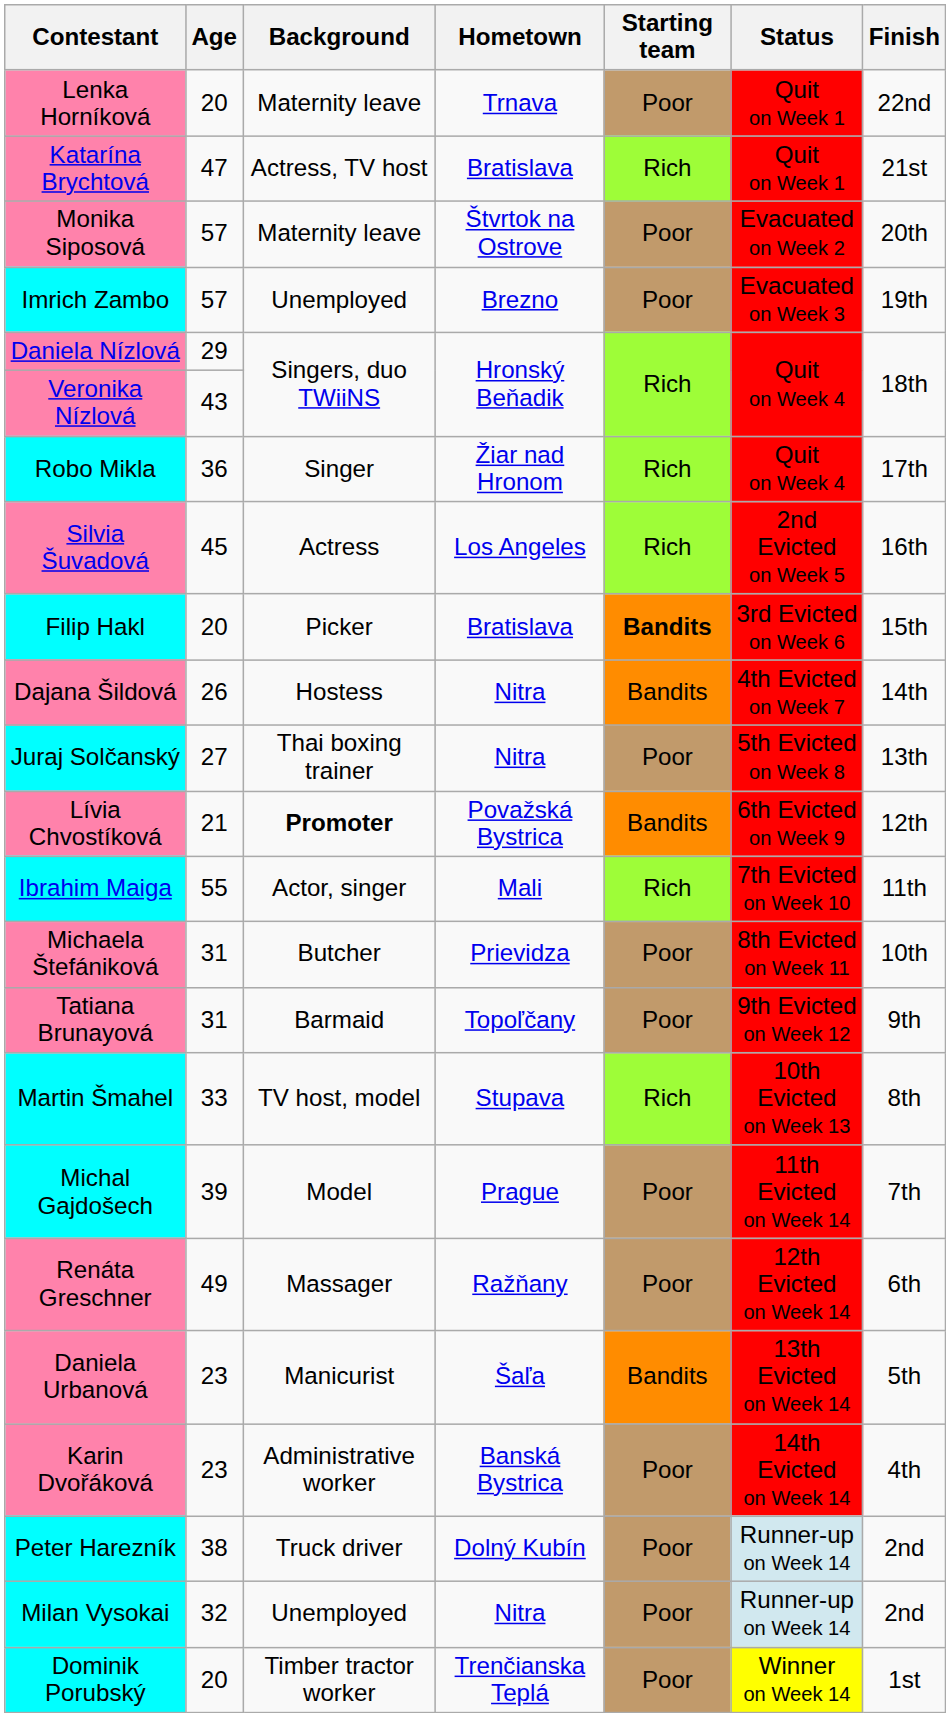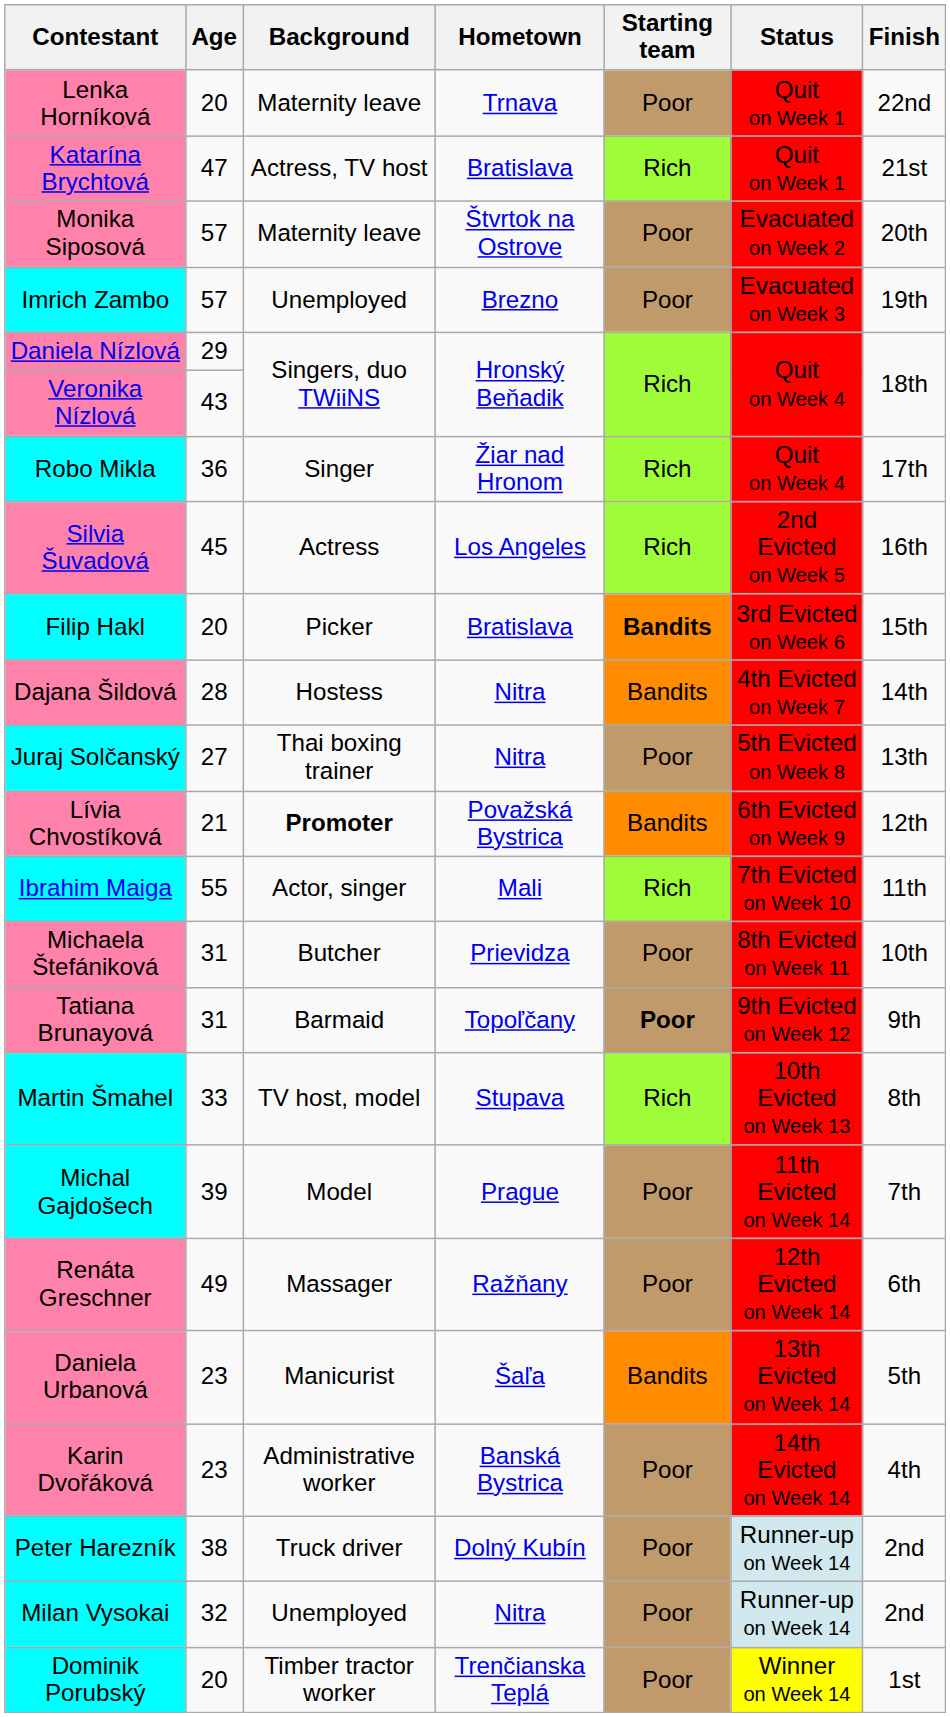 <table class="wikitable sortable" style="margin:auto; text-align:center">
 <tr>
 <th>Contestant</th>
 <th>Age</th>
 <th>Background</th>
 <th>Hometown</th>
 <th>Starting team</th>
 <th>Status</th>
 <th>Finish</th>
 </tr>
 <tr>
 <td style="background:#FF82AB;" colspan=1>Lenka Horníková</td>
 <td>20</td>
 <td>Maternity leave</td>
 <td><a href='#'>Trnava</a></td>
 <td style="background:#C19A6B" colspan=1>Poor</td>
 <td style="background:#ff0000;">Quit<br><small>on Week 1</small></td>
 <td>22nd</td>
 </tr>
 <tr>
 <td style="background:#FF82AB;" colspan=1><a href='#'>Katarína Brychtová</a></td>
 <td>47</td>
 <td>Actress, TV host</td>
 <td><a href='#'>Bratislava</a></td>
 <td style="background:#9EFD38" colspan=1>Rich</td>
 <td style="background:#ff0000;">Quit<br><small>on Week 1</small></td>
 <td>21st</td>
 </tr>
 <tr>
 <td style="background:#FF82AB;" colspan=1>Monika Siposová</td>
 <td>57</td>
 <td>Maternity leave</td>
 <td><a href='#'>Štvrtok na Ostrove</a></td>
 <td style="background:#C19A6B" colspan=1>Poor</td>
 <td style="background:#ff0000;">Evacuated<br><small>on Week 2</small></td>
 <td>20th</td>
 </tr>
 <tr>
 <td style="background:cyan;" colspan=1>Imrich Zambo</td>
 <td>57</td>
 <td>Unemployed</td>
 <td><a href='#'>Brezno</a></td>
 <td style="background:#C19A6B" colspan=1>Poor</td>
 <td style="background:#ff0000;">Evacuated<br><small>on Week 3</small></td>
 <td>19th</td>
 </tr>
 <tr>
 <td style="background:#FF82AB;" colspan=1><a href='#'>Daniela Nízlová</a></td>
 <td>29</td>
 <td rowspan="2">Singers, duo <a href='#'>TWiiNS</a></td>
 <td rowspan="2"><a href='#'>Hronský Beňadik</a></td>
 <td rowspan="2" style="background:#9EFD38" colspan=1>Rich</td>
 <td rowspan="2" style="background:#ff0000;">Quit<br><small>on Week 4</small></td>
 <td rowspan="2">18th</td>
 </tr>
 <tr>
 <td style="background:#FF82AB;" colspan=1><a href='#'>Veronika Nízlová</a></td>
 <td>43</td>
 </tr>
 <tr>
 <td style="background:cyan;" colspan=1>Robo Mikla</td>
 <td>36</td>
 <td>Singer</td>
 <td><a href='#'>Žiar nad Hronom</a></td>
 <td style="background:#9EFD38" colspan=1>Rich</td>
 <td style="background:#ff0000;">Quit<br><small>on Week 4</small></td>
 <td>17th</td>
 </tr>
 <tr>
 <td style="background:#FF82AB;" colspan=1><a href='#'>Silvia Šuvadová</a></td>
 <td>45</td>
 <td>Actress</td>
 <td><a href='#'>Los Angeles</a></td>
 <td style="background:#9EFD38" colspan=1>Rich</td>
 <td style="background:#ff0000;">2nd Evicted<br><small>on Week 5</small></td>
 <td>16th</td>
 </tr>
 <tr>
 <td style="background:cyan;" colspan=1>Filip Hakl</td>
 <td>20</td>
 <td>Picker</td>
 <td><a href='#'>Bratislava</a></td>
 <td style="background:#FF8C00" colspan=1><strong>Bandits</strong></td>
 <td style="background:#ff0000;">3rd Evicted<br><small>on Week 6</small></td>
 <td>15th</td>
 </tr>
 <tr>
 <td style="background:#FF82AB;;" colspan=1>Dajana Šildová</td>
-<td>26</td>
+<td>28</td>
 <td>Hostess</td>
 <td><a href='#'>Nitra</a></td>
 <td style="background:#FF8C00" colspan=1>Bandits</td>
 <td style="background:#ff0000;">4th Evicted<br><small>on Week 7</small></td>
 <td>14th</td>
 </tr>
 <tr>
 <td style="background:cyan;" colspan=1>Juraj Solčanský</td>
 <td>27</td>
 <td>Thai boxing trainer</td>
 <td><a href='#'>Nitra</a></td>
 <td style="background:#C19A6B" colspan=1>Poor</td>
 <td style="background:#ff0000;">5th Evicted<br><small>on Week 8</small></td>
 <td>13th</td>
 </tr>
 <tr>
 <td style="background:#FF82AB;;" colspan=1>Lívia Chvostíková</td>
 <td>21</td>
 <td><strong>Promoter</strong></td>
 <td><a href='#'>Považská Bystrica</a></td>
 <td style="background:#FF8C00" colspan=1>Bandits</td>
 <td style="background:#ff0000;">6th Evicted<br><small>on Week 9</small></td>
 <td>12th</td>
 </tr>
 <tr>
 <td style="background:cyan;" colspan=1><a href='#'>Ibrahim Maiga</a></td>
 <td>55</td>
 <td>Actor, singer</td>
 <td><a href='#'>Mali</a></td>
 <td style="background:#9EFD38" colspan=1>Rich</td>
 <td style="background:#ff0000;">7th Evicted<br><small>on Week 10</small></td>
 <td>11th</td>
 </tr>
 <tr>
 <td style="background:#FF82AB;" colspan=1>Michaela Štefániková</td>
 <td>31</td>
 <td>Butcher</td>
 <td><a href='#'>Prievidza</a></td>
 <td style="background:#C19A6B" colspan=1>Poor</td>
 <td style="background:#ff0000;">8th Evicted<br><small>on Week 11</small></td>
 <td>10th</td>
 </tr>
 <tr>
 <td style="background:#FF82AB;" colspan=1>Tatiana Brunayová</td>
 <td>31</td>
 <td>Barmaid</td>
 <td><a href='#'>Topoľčany</a></td>
-<td style="background:#C19A6B" colspan=1>Poor</td>
+<td style="background:#C19A6B" colspan=1><strong>Poor</strong></td>
 <td style="background:#ff0000;">9th Evicted<br><small>on Week 12</small></td>
 <td>9th</td>
 </tr>
 <tr>
 <td style="background:cyan;" colspan=1>Martin Šmahel</td>
 <td>33</td>
 <td>TV host, model</td>
 <td><a href='#'>Stupava</a></td>
 <td style="background:#9EFD38" colspan=1>Rich</td>
 <td style="background:#ff0000;">10th Evicted<br><small>on Week 13</small></td>
 <td>8th</td>
 </tr>
 <tr>
 <td style="background:cyan;" colspan=1>Michal Gajdošech</td>
 <td>39</td>
 <td>Model</td>
 <td><a href='#'>Prague</a></td>
 <td style="background:#C19A6B" colspan=1>Poor</td>
 <td style="background:#ff0000;">11th Evicted<br><small>on Week 14</small></td>
 <td>7th</td>
 </tr>
 <tr>
 <td style="background:#FF82AB;" colspan=1>Renáta Greschner</td>
 <td>49</td>
 <td>Massager</td>
 <td><a href='#'>Ražňany</a></td>
 <td style="background:#C19A6B" colspan=1>Poor</td>
 <td style="background:#ff0000;">12th Evicted<br><small>on Week 14</small></td>
 <td>6th</td>
 </tr>
 <tr>
 <td style="background:#FF82AB;;" colspan=1>Daniela Urbanová</td>
 <td>23</td>
 <td>Manicurist</td>
 <td><a href='#'>Šaľa</a></td>
 <td style="background:#FF8C00" colspan=1>Bandits</td>
 <td style="background:#ff0000;">13th Evicted<br><small>on Week 14</small></td>
 <td>5th</td>
 </tr>
 <tr>
 <td style="background:#FF82AB;" colspan=1>Karin Dvořáková</td>
 <td>23</td>
 <td>Administrative worker</td>
 <td><a href='#'>Banská Bystrica</a></td>
 <td style="background:#C19A6B" colspan=1>Poor</td>
 <td style="background:#ff0000;">14th Evicted<br><small>on Week 14</small></td>
 <td>4th</td>
 </tr>
 <tr>
 <td style="background:cyan;" colspan=1>Peter Harezník</td>
 <td>38</td>
 <td>Truck driver</td>
 <td><a href='#'>Dolný Kubín</a></td>
 <td style="background:#C19A6B" colspan=1>Poor</td>
 <td style="background:#D1E8EF;">Runner-up<br><small>on Week 14</small></td>
 <td>2nd</td>
 </tr>
 <tr>
 <td style="background:cyan;" colspan=1>Milan Vysokai</td>
 <td>32</td>
 <td>Unemployed</td>
 <td><a href='#'>Nitra</a></td>
 <td style="background:#C19A6B" colspan=1>Poor</td>
 <td style="background:#D1E8EF;">Runner-up<br><small>on Week 14</small></td>
 <td>2nd</td>
 </tr>
 <tr>
 <td style="background:cyan;" colspan=1>Dominik Porubský</td>
 <td>20</td>
 <td>Timber tractor worker</td>
 <td><a href='#'>Trenčianska Teplá</a></td>
 <td style="background:#C19A6B" colspan=1>Poor</td>
 <td style="background:yellow;">Winner<br><small>on Week 14</small></td>
 <td>1st </td>
 </tr>
 </table>
